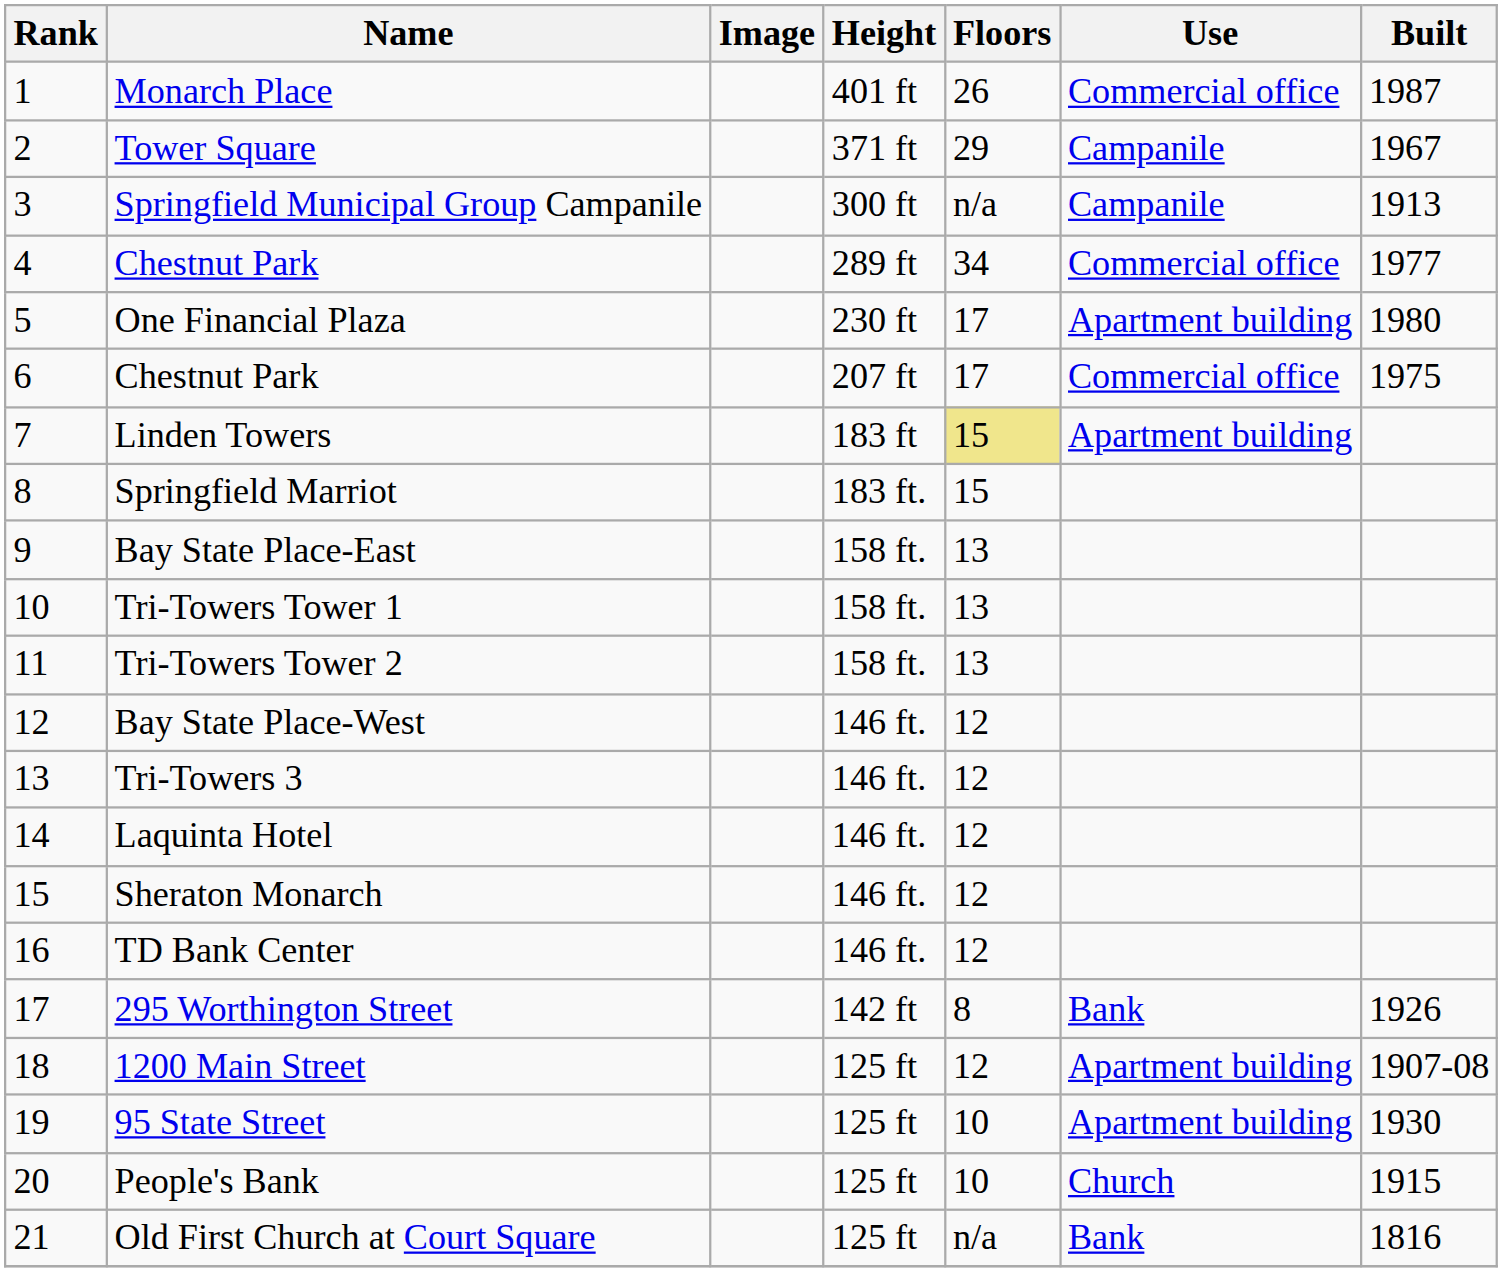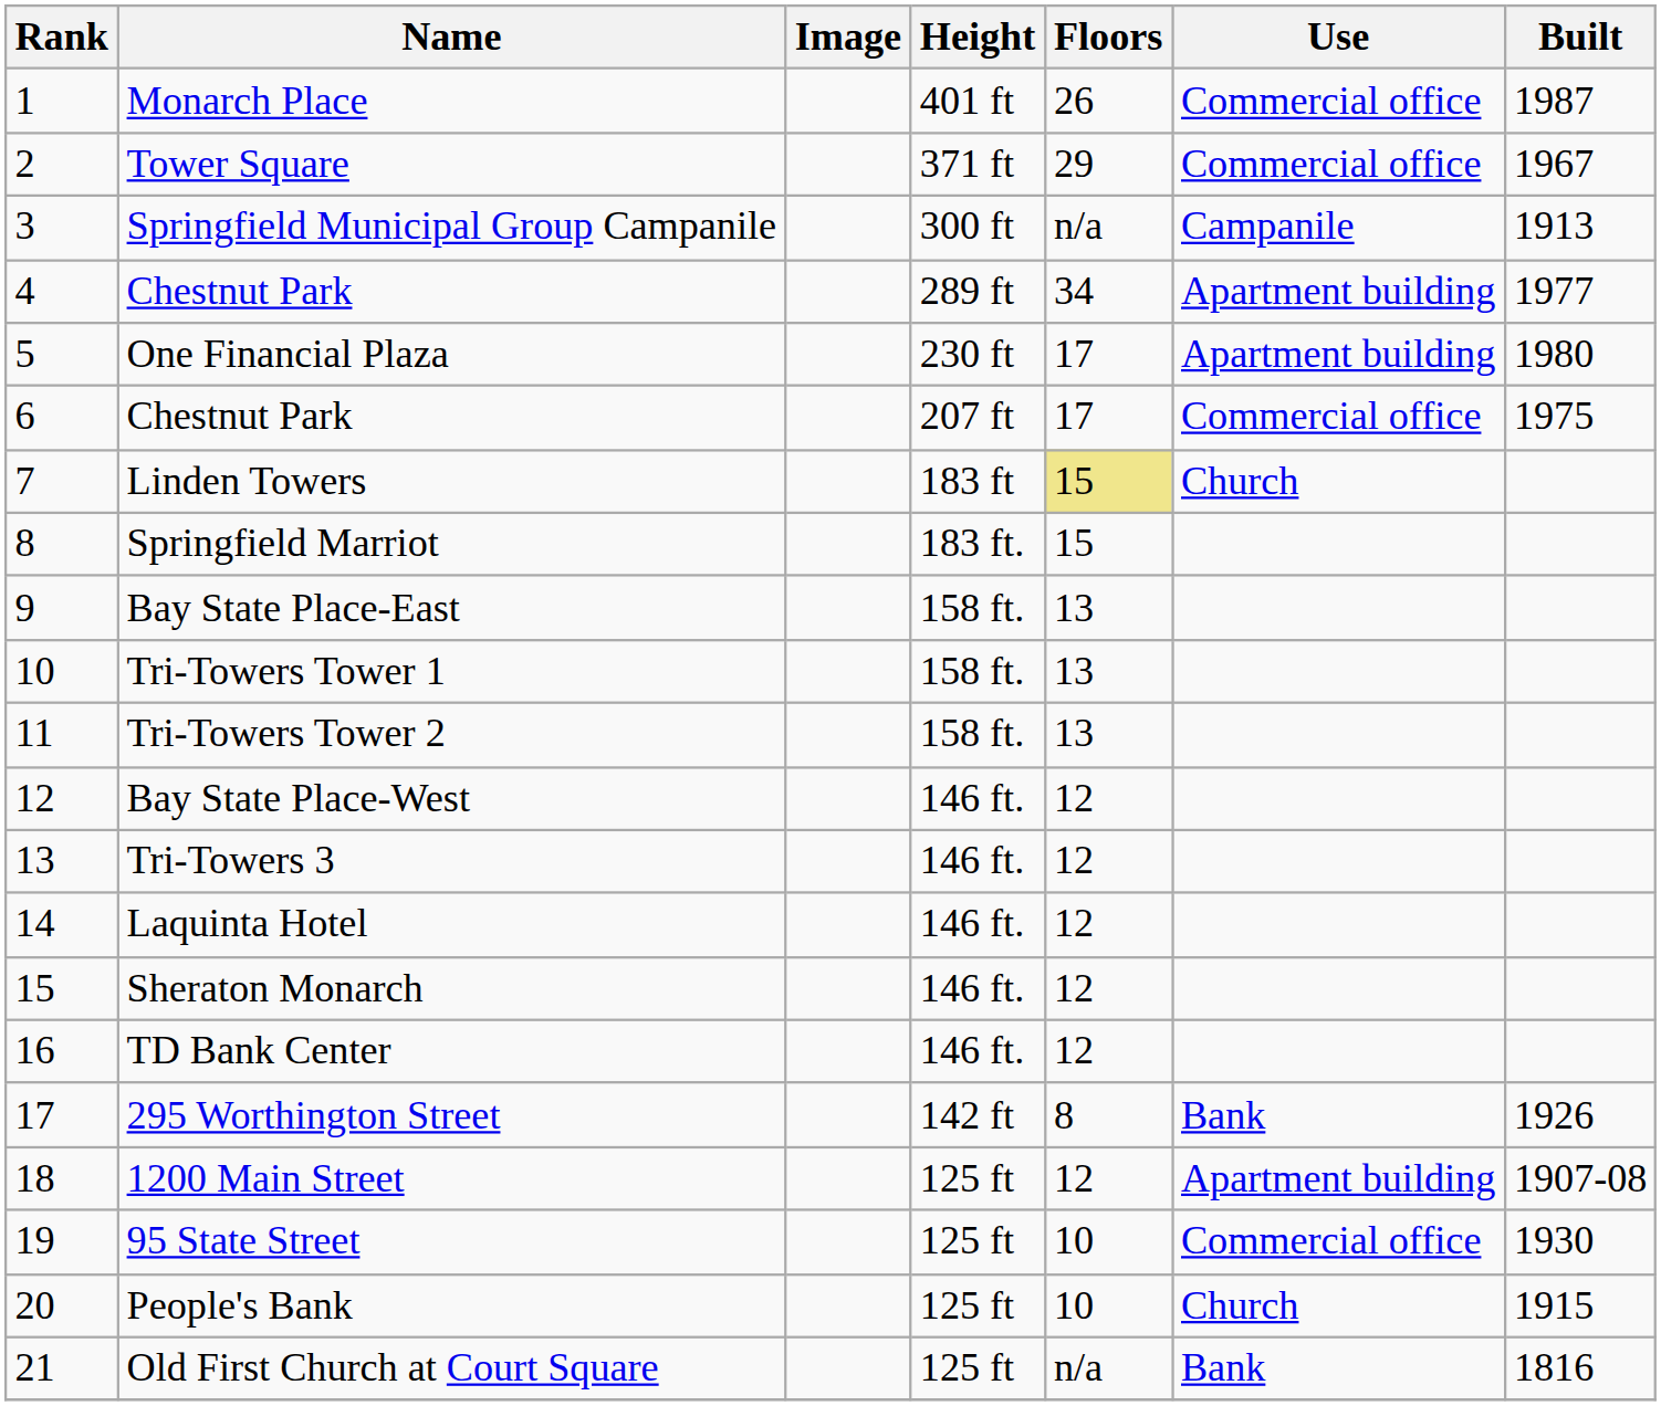 <table class="wikitable">
 <tr>
 <th>Rank</th>
 <th>Name</th>
 <th>Image</th>
 <th>Height</th>
 <th>Floors</th>
 <th>Use</th>
 <th>Built</th>
 </tr>
 <tr>
 <td>1</td>
 <td><a href='#'>Monarch Place</a></td>
 <td></td>
 <td>401 ft</td>
 <td>26</td>
 <td><a href='#'>Commercial office</a></td>
 <td>1987</td>
 </tr>
 <tr>
 <td>2</td>
 <td><a href='#'>Tower Square</a></td>
 <td></td>
 <td>371 ft</td>
 <td>29</td>
-<td><a href='#'>Campanile</a></td>
+<td><a href='#'>Commercial office</a></td>
 <td>1967</td>
 </tr>
 <tr>
 <td>3</td>
 <td><a href='#'>Springfield Municipal Group</a> Campanile</td>
 <td></td>
 <td>300 ft</td>
 <td>n/a</td>
 <td><a href='#'>Campanile</a></td>
 <td>1913</td>
 </tr>
 <tr>
 <td>4</td>
 <td><a href='#'>Chestnut Park</a></td>
 <td></td>
 <td>289 ft</td>
 <td>34</td>
-<td><a href='#'>Commercial office</a></td>
+<td><a href='#'>Apartment building</a></td>
 <td>1977</td>
 </tr>
 <tr>
 <td>5</td>
 <td>One Financial Plaza</td>
 <td></td>
 <td>230 ft</td>
 <td>17</td>
 <td><a href='#'>Apartment building</a></td>
 <td>1980</td>
 </tr>
 <tr>
 <td>6</td>
 <td>Chestnut Park</td>
 <td></td>
 <td>207 ft</td>
 <td>17</td>
 <td><a href='#'>Commercial office</a></td>
 <td>1975</td>
 </tr>
 <tr>
 <td>7</td>
 <td>Linden Towers</td>
 <td></td>
 <td>183 ft</td>
 <td style="background: khaki;">15</td>
-<td><a href='#'>Apartment building</a></td>
+<td><a href='#'>Church</a></td>
 <td></td>
 </tr>
 <tr>
 <td>8</td>
 <td>Springfield Marriot</td>
 <td></td>
 <td>183 ft.</td>
 <td>15</td>
 <td></td>
 <td></td>
 </tr>
 <tr>
 <td>9</td>
 <td>Bay State Place-East</td>
 <td></td>
 <td>158 ft.</td>
 <td>13</td>
 <td></td>
 <td></td>
 </tr>
 <tr>
 <td>10</td>
 <td>Tri-Towers Tower 1</td>
 <td></td>
 <td>158 ft.</td>
 <td>13</td>
 <td></td>
 <td></td>
 </tr>
 <tr>
 <td>11</td>
 <td>Tri-Towers Tower 2</td>
 <td></td>
 <td>158 ft.</td>
 <td>13</td>
 <td></td>
 <td></td>
 </tr>
 <tr>
 <td>12</td>
 <td>Bay State Place-West</td>
 <td></td>
 <td>146 ft.</td>
 <td>12</td>
 <td></td>
 <td></td>
 </tr>
 <tr>
 <td>13</td>
 <td>Tri-Towers 3</td>
 <td></td>
 <td>146 ft.</td>
 <td>12</td>
 <td></td>
 <td></td>
 </tr>
 <tr>
 <td>14</td>
 <td>Laquinta Hotel</td>
 <td></td>
 <td>146 ft.</td>
 <td>12</td>
 <td></td>
 <td></td>
 </tr>
 <tr>
 <td>15</td>
 <td>Sheraton Monarch</td>
 <td></td>
 <td>146 ft.</td>
 <td>12</td>
 <td></td>
 <td></td>
 </tr>
 <tr>
 <td>16</td>
 <td>TD Bank Center</td>
 <td></td>
 <td>146 ft.</td>
 <td>12</td>
 <td></td>
 <td></td>
 </tr>
 <tr>
 <td>17</td>
 <td><a href='#'>295 Worthington Street</a></td>
 <td></td>
 <td>142 ft</td>
 <td>8</td>
 <td><a href='#'>Bank</a></td>
 <td>1926</td>
 </tr>
 <tr>
 <td>18</td>
 <td><a href='#'>1200 Main Street</a></td>
 <td></td>
 <td>125 ft</td>
 <td>12</td>
 <td><a href='#'>Apartment building</a></td>
 <td>1907-08</td>
 </tr>
 <tr>
 <td>19</td>
 <td><a href='#'>95 State Street</a></td>
 <td></td>
 <td>125 ft</td>
 <td>10</td>
-<td><a href='#'>Apartment building</a></td>
+<td><a href='#'>Commercial office</a></td>
 <td>1930</td>
 </tr>
 <tr>
 <td>20</td>
 <td>People's Bank</td>
 <td></td>
 <td>125 ft</td>
 <td>10</td>
 <td><a href='#'>Church</a></td>
 <td>1915</td>
 </tr>
 <tr>
 <td>21</td>
 <td>Old First Church at <a href='#'>Court Square</a></td>
 <td></td>
 <td>125 ft</td>
 <td>n/a</td>
 <td><a href='#'>Bank</a></td>
 <td>1816</td>
 </tr>
 <tr>
 </tr>
 </table>
